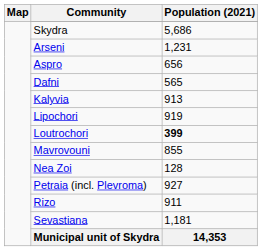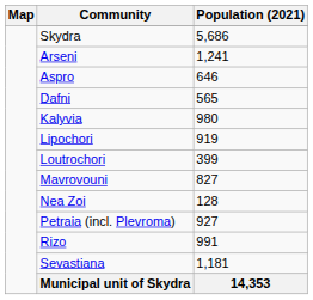 <table class="wikitable">
 <tr>
 <th>Map</th>
 <th>Community</th>
 <th>Population (2021)</th>
 </tr>
 <tr>
 <td rowspan=14></td>
 </tr>
 <tr>
 <td>Skydra</td>
 <td>5,686</td>
 </tr>
 <tr>
 <td><a href='#'>Arseni</a></td>
-<td>1,231</td>
+<td>1,241</td>
 </tr>
 <tr>
 <td><a href='#'>Aspro</a></td>
-<td>656</td>
+<td>646</td>
 </tr>
 <tr>
 <td><a href='#'>Dafni</a></td>
 <td>565</td>
 </tr>
 <tr>
 <td><a href='#'>Kalyvia</a></td>
-<td>913</td>
+<td>980</td>
 </tr>
 <tr>
 <td><a href='#'>Lipochori</a></td>
 <td>919</td>
 </tr>
 <tr>
 <td><a href='#'>Loutrochori</a></td>
-<td><strong>399</strong></td>
+<td>399</td>
 </tr>
 <tr>
 <td><a href='#'>Mavrovouni</a></td>
-<td>855</td>
+<td>827</td>
 </tr>
 <tr>
 <td><a href='#'>Nea Zoi</a></td>
 <td>128</td>
 </tr>
 <tr>
 <td><a href='#'>Petraia</a> (incl. <a href='#'>Plevroma</a>)</td>
 <td>927</td>
 </tr>
 <tr>
 <td><a href='#'>Rizo</a></td>
-<td>911</td>
+<td>991</td>
 </tr>
 <tr>
 <td><a href='#'>Sevastiana</a></td>
 <td>1,181</td>
 </tr>
 <tr>
 <th>Municipal unit of Skydra</th>
 <th>14,353</th>
 </tr>
 </table>
